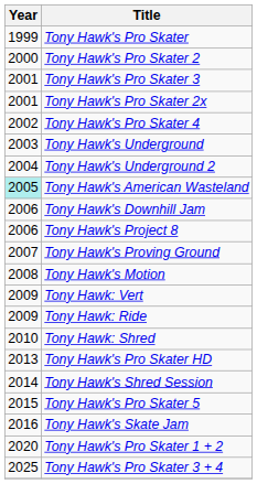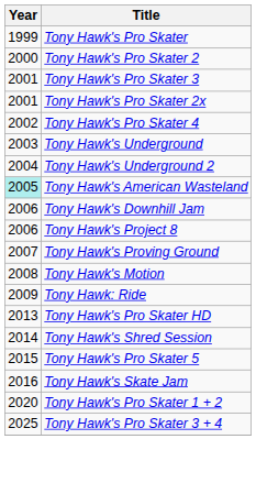 <table class="wikitable">
 <tr>
 <th>Year</th>
 <th>Title</th>
 </tr>
 <tr>
 <td>1999</td>
 <td><em><a href='#'>Tony Hawk's Pro Skater</a></em></td>
 </tr>
 <tr>
 <td>2000</td>
 <td><em><a href='#'>Tony Hawk's Pro Skater 2</a></em></td>
 </tr>
 <tr>
 <td>2001</td>
 <td><em><a href='#'>Tony Hawk's Pro Skater 3</a></em></td>
 </tr>
 <tr>
 <td>2001</td>
 <td><em><a href='#'>Tony Hawk's Pro Skater 2x</a></em></td>
 </tr>
 <tr>
 <td>2002</td>
 <td><em><a href='#'>Tony Hawk's Pro Skater 4</a></em></td>
 </tr>
 <tr>
 <td>2003</td>
 <td><em><a href='#'>Tony Hawk's Underground</a></em></td>
 </tr>
 <tr>
 <td>2004</td>
 <td><em><a href='#'>Tony Hawk's Underground 2</a></em></td>
 </tr>
 <tr>
 <td style="background: paleturquoise;">2005</td>
 <td><em><a href='#'>Tony Hawk's American Wasteland</a></em></td>
 </tr>
 <tr>
 <td>2006</td>
 <td><em><a href='#'>Tony Hawk's Downhill Jam</a></em></td>
 </tr>
 <tr>
 <td>2006</td>
 <td><em><a href='#'>Tony Hawk's Project 8</a></em></td>
 </tr>
 <tr>
 <td>2007</td>
 <td><em><a href='#'>Tony Hawk's Proving Ground</a></em></td>
 </tr>
 <tr>
 <td>2008</td>
 <td><em><a href='#'>Tony Hawk's Motion</a></em></td>
 </tr>
 <tr>
 <td>2009</td>
-<td><em><a href='#'>Tony Hawk: Vert</a></em></td>
-</tr>
-<tr>
-<td>2009</td>
 <td><em><a href='#'>Tony Hawk: Ride</a></em></td>
-</tr>
-<tr>
-<td>2010</td>
-<td><em><a href='#'>Tony Hawk: Shred</a></em></td>
 </tr>
 <tr>
 <td>2013</td>
 <td><em><a href='#'>Tony Hawk's Pro Skater HD</a></em></td>
 </tr>
 <tr>
 <td>2014</td>
 <td><em><a href='#'>Tony Hawk's Shred Session</a></em></td>
 </tr>
 <tr>
 <td>2015</td>
 <td><em><a href='#'>Tony Hawk's Pro Skater 5</a></em></td>
 </tr>
 <tr>
 <td>2016</td>
 <td><em><a href='#'>Tony Hawk's Skate Jam</a></em></td>
 </tr>
 <tr>
 <td>2020</td>
 <td><em><a href='#'>Tony Hawk's Pro Skater 1 + 2</a></em></td>
 </tr>
 <tr>
 <td>2025</td>
 <td><em><a href='#'>Tony Hawk's Pro Skater 3 + 4</a></em></td>
 </tr>
 <tr>
 </tr>
 </table>
